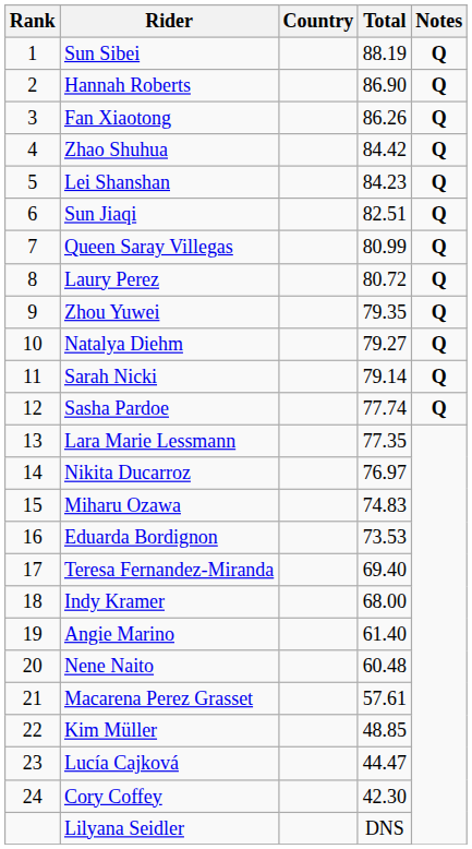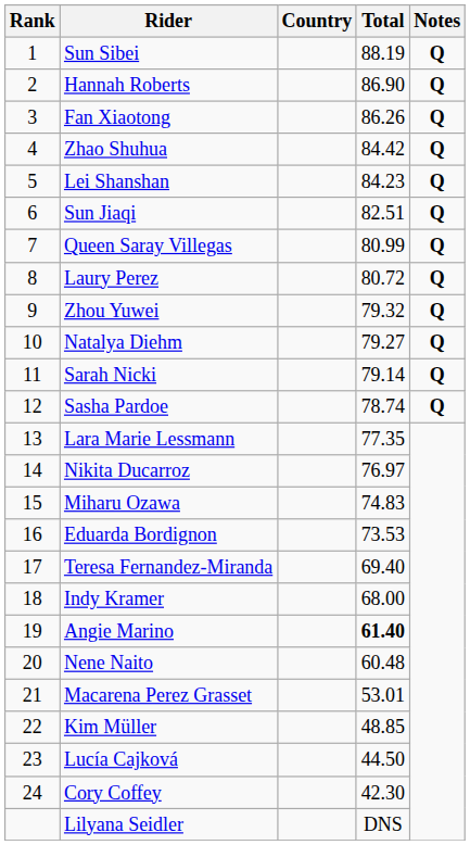 <table class="wikitable sortable" style="font-size:95%; text-align:center;">
 <tr>
 <th>Rank</th>
 <th>Rider</th>
 <th>Country</th>
 <th>Total</th>
 <th>Notes</th>
 </tr>
 <tr>
 <td>1</td>
 <td align=left><a href='#'>Sun Sibei</a></td>
 <td align=left></td>
 <td>88.19</td>
 <td><strong>Q</strong></td>
 </tr>
 <tr>
 <td>2</td>
 <td align=left><a href='#'>Hannah Roberts</a></td>
 <td align=left></td>
 <td>86.90</td>
 <td><strong>Q</strong></td>
 </tr>
 <tr>
 <td>3</td>
 <td align=left><a href='#'>Fan Xiaotong</a></td>
 <td align=left></td>
 <td>86.26</td>
 <td><strong>Q</strong></td>
 </tr>
 <tr>
 <td>4</td>
 <td align=left><a href='#'>Zhao Shuhua</a></td>
 <td align=left></td>
 <td>84.42</td>
 <td><strong>Q</strong></td>
 </tr>
 <tr>
 <td>5</td>
 <td align=left><a href='#'>Lei Shanshan</a></td>
 <td align=left></td>
 <td>84.23</td>
 <td><strong>Q</strong></td>
 </tr>
 <tr>
 <td>6</td>
 <td align=left><a href='#'>Sun Jiaqi</a></td>
 <td align=left></td>
 <td>82.51</td>
 <td><strong>Q</strong></td>
 </tr>
 <tr>
 <td>7</td>
 <td align=left><a href='#'>Queen Saray Villegas</a></td>
 <td align=left></td>
 <td>80.99</td>
 <td><strong>Q</strong></td>
 </tr>
 <tr>
 <td>8</td>
 <td align=left><a href='#'>Laury Perez</a></td>
 <td align=left></td>
 <td>80.72</td>
 <td><strong>Q</strong></td>
 </tr>
 <tr>
 <td>9</td>
 <td align=left><a href='#'>Zhou Yuwei</a></td>
 <td align=left></td>
-<td>79.35</td>
+<td>79.32</td>
 <td><strong>Q</strong></td>
 </tr>
 <tr>
 <td>10</td>
 <td align=left><a href='#'>Natalya Diehm</a></td>
 <td align=left></td>
 <td>79.27</td>
 <td><strong>Q</strong></td>
 </tr>
 <tr>
 <td>11</td>
 <td align=left><a href='#'>Sarah Nicki</a></td>
 <td align=left></td>
 <td>79.14</td>
 <td><strong>Q</strong></td>
 </tr>
 <tr>
 <td>12</td>
 <td align=left><a href='#'>Sasha Pardoe</a></td>
 <td align=left></td>
-<td>77.74</td>
+<td>78.74</td>
 <td><strong>Q</strong></td>
 </tr>
 <tr>
 <td>13</td>
 <td align=left><a href='#'>Lara Marie Lessmann</a></td>
 <td align=left></td>
 <td>77.35</td>
 </tr>
 <tr>
 <td>14</td>
 <td align=left><a href='#'>Nikita Ducarroz</a></td>
 <td align=left></td>
 <td>76.97</td>
 </tr>
 <tr>
 <td>15</td>
 <td align=left><a href='#'>Miharu Ozawa</a></td>
 <td align=left></td>
 <td>74.83</td>
 </tr>
 <tr>
 <td>16</td>
 <td align=left><a href='#'>Eduarda Bordignon</a></td>
 <td align=left></td>
 <td>73.53</td>
 </tr>
 <tr>
 <td>17</td>
 <td align=left><a href='#'>Teresa Fernandez-Miranda</a></td>
 <td align=left></td>
 <td>69.40</td>
 </tr>
 <tr>
 <td>18</td>
 <td align=left><a href='#'>Indy Kramer</a></td>
 <td align=left></td>
 <td>68.00</td>
 </tr>
 <tr>
 <td>19</td>
 <td align=left><a href='#'>Angie Marino</a></td>
 <td align=left></td>
-<td>61.40</td>
+<td><strong>61.40</strong></td>
 </tr>
 <tr>
 <td>20</td>
 <td align=left><a href='#'>Nene Naito</a></td>
 <td align=left></td>
 <td>60.48</td>
 </tr>
 <tr>
 <td>21</td>
 <td align=left><a href='#'>Macarena Perez Grasset</a></td>
 <td align=left></td>
-<td>57.61</td>
+<td>53.01</td>
 </tr>
 <tr>
 <td>22</td>
 <td align=left><a href='#'>Kim Müller</a></td>
 <td align=left></td>
 <td>48.85</td>
 </tr>
 <tr>
 <td>23</td>
 <td align=left><a href='#'>Lucía Cajková</a></td>
 <td align=left></td>
-<td>44.47</td>
+<td>44.50</td>
 </tr>
 <tr>
 <td>24</td>
 <td align=left><a href='#'>Cory Coffey</a></td>
 <td align=left></td>
 <td>42.30</td>
 </tr>
 <tr>
 <td></td>
 <td align=left><a href='#'>Lilyana Seidler</a></td>
 <td align=left></td>
 <td>DNS</td>
 </tr>
 <tr>
 </tr>
 </table>
